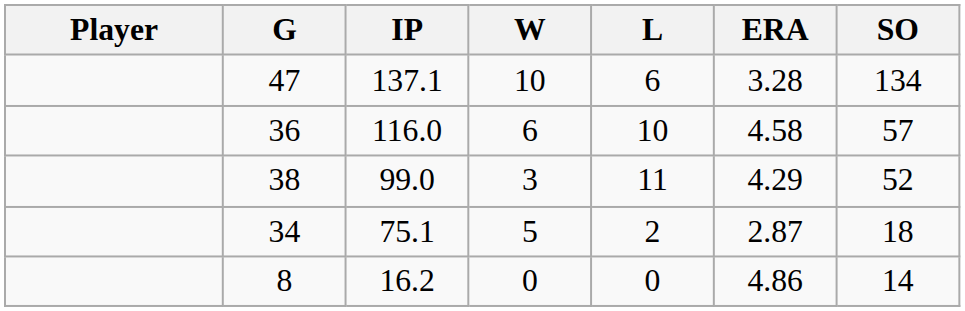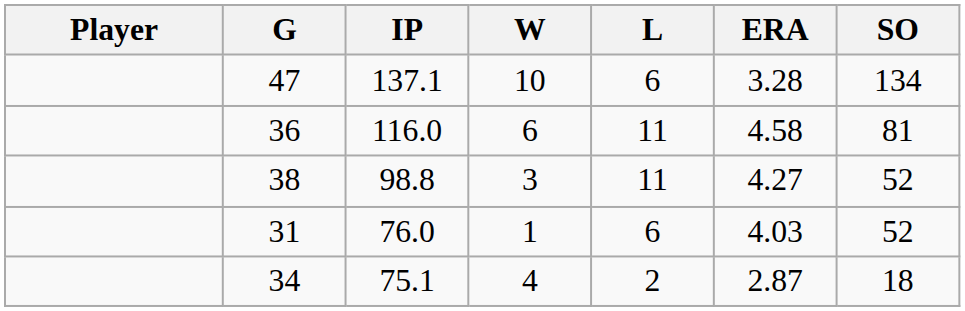 <table class="wikitable sortable">
 <tr>
 <th bgcolor="#DDDDFF" width="16%">Player</th>
 <th bgcolor="#DDDDFF" width="9%">G</th>
 <th bgcolor="#DDDDFF" width="9%">IP</th>
 <th bgcolor="#DDDDFF" width="9%">W</th>
 <th bgcolor="#DDDDFF" width="9%">L</th>
 <th bgcolor="#DDDDFF" width="9%">ERA</th>
 <th bgcolor="#DDDDFF" width="9%">SO</th>
 </tr>
 <tr align="center">
 <td></td>
 <td>47</td>
 <td>137.1</td>
 <td>10</td>
 <td>6</td>
 <td>3.28</td>
 <td>134</td>
 </tr>
 <tr align="center">
 <td></td>
 <td>36</td>
 <td>116.0</td>
 <td>6</td>
-<td>10</td>
+<td>11</td>
 <td>4.58</td>
-<td>57</td>
+<td>81</td>
 </tr>
 <tr align="center">
 <td></td>
 <td>38</td>
-<td>99.0</td>
+<td>98.8</td>
 <td>3</td>
 <td>11</td>
-<td>4.29</td>
+<td>4.27</td>
+<td>52</td>
+</tr>
+<tr align="center">
+<td></td>
+<td>31</td>
+<td>76.0</td>
+<td>1</td>
+<td>6</td>
+<td>4.03</td>
 <td>52</td>
 </tr>
 <tr align="center">
 <td></td>
 <td>34</td>
 <td>75.1</td>
-<td>5</td>
+<td>4</td>
 <td>2</td>
 <td>2.87</td>
 <td>18</td>
 </tr>
-<tr align="center">
-<td></td>
-<td>8</td>
-<td>16.2</td>
-<td>0</td>
-<td>0</td>
-<td>4.86</td>
-<td>14</td>
-</tr>
 </table>
